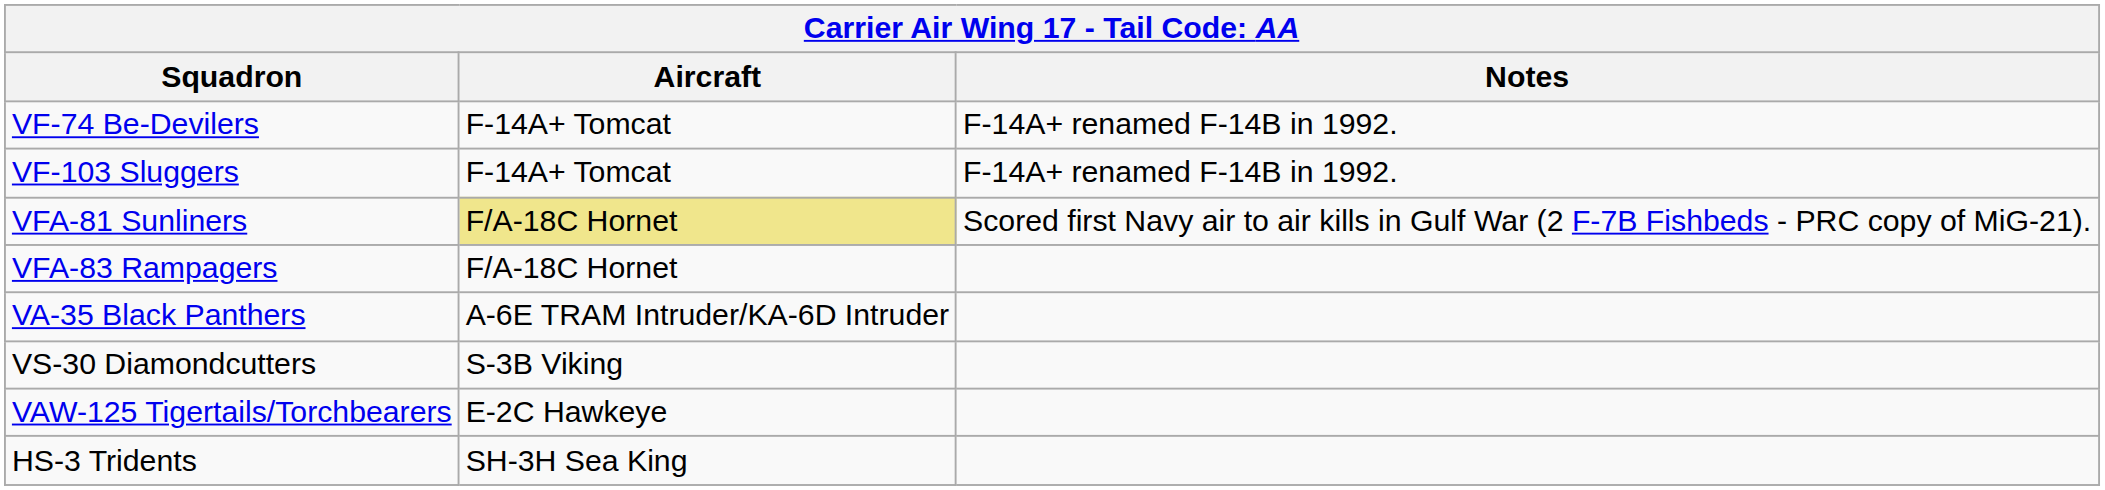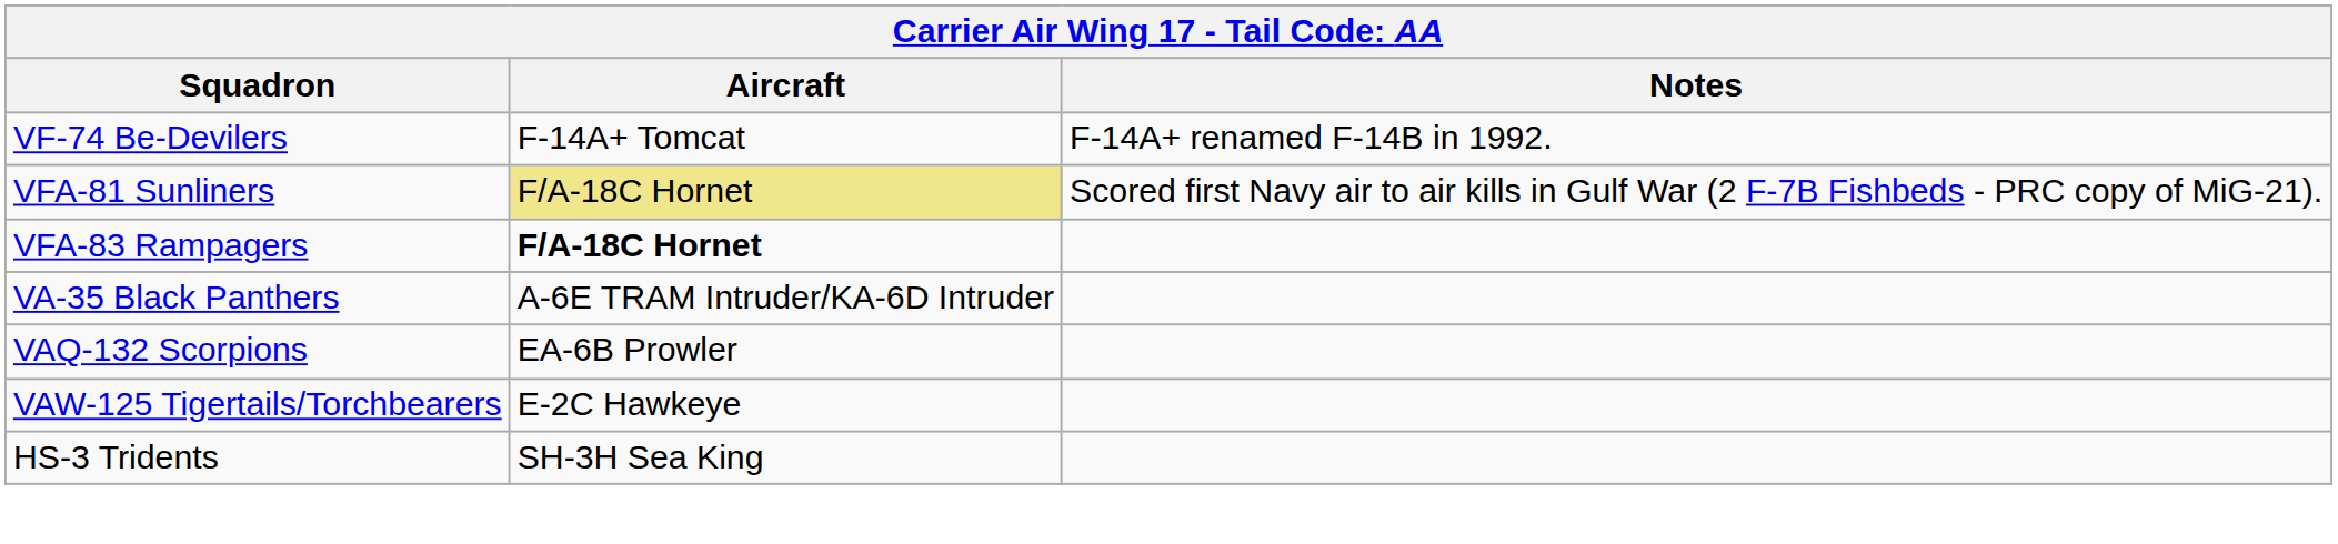 <table class="wikitable">
 <tr>
 <th colspan="3"><a href='#'>Carrier Air Wing 17 - Tail Code: <em>AA</em></a></th>
 </tr>
 <tr>
 <th>Squadron</th>
 <th>Aircraft</th>
 <th>Notes</th>
 </tr>
 <tr>
 <td><a href='#'>VF-74 Be-Devilers</a></td>
 <td>F-14A+ Tomcat</td>
 <td>F-14A+ renamed F-14B in 1992.</td>
 </tr>
 <tr>
-<td><a href='#'>VF-103 Sluggers</a></td>
-<td>F-14A+ Tomcat</td>
-<td>F-14A+ renamed F-14B in 1992.</td>
-</tr>
-<tr>
 <td><a href='#'>VFA-81 Sunliners</a></td>
 <td style="background: khaki;">F/A-18C Hornet</td>
 <td>Scored first Navy air to air kills in Gulf War (2 <a href='#'>F-7B Fishbeds</a> - PRC copy of MiG-21).</td>
 </tr>
 <tr>
 <td><a href='#'>VFA-83 Rampagers</a></td>
-<td>F/A-18C Hornet</td>
+<td><strong>F/A-18C Hornet</strong></td>
 <td></td>
 </tr>
 <tr>
 <td><a href='#'>VA-35 Black Panthers</a></td>
 <td>A-6E TRAM Intruder/KA-6D Intruder</td>
 <td></td>
 </tr>
 <tr>
-<td>VS-30 Diamondcutters</td>
-<td>S-3B Viking</td>
+<td><a href='#'>VAQ-132 Scorpions</a></td>
+<td>EA-6B Prowler</td>
 <td></td>
 </tr>
 <tr>
 <td><a href='#'>VAW-125 Tigertails/Torchbearers</a></td>
 <td>E-2C Hawkeye</td>
 <td></td>
 </tr>
 <tr>
 <td>HS-3 Tridents</td>
 <td>SH-3H Sea King</td>
 <td></td>
 </tr>
 </table>
